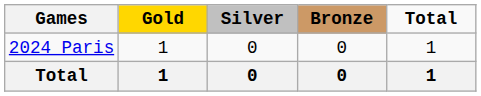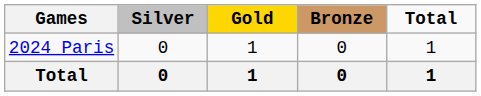 <table class="wikitable">
 <tr align="center">
 <th>Games</th>
+<td width="60" bgcolor="silver"><strong>Silver</strong></td>
 <td width="60" bgcolor="gold"><strong>Gold</strong></td>
-<td width="60" bgcolor="silver"><strong>Silver</strong></td>
 <td width="60" bgcolor="cc9966"><strong>Bronze</strong></td>
 <td width="60"><strong>Total</strong></td>
 </tr>
 <tr align="center">
 <td align="left"><a href='#'>2024 Paris</a></td>
+<td>0</td>
 <td>1</td>
-<td>0</td>
 <td>0</td>
 <td>1</td>
 </tr>
 <tr align="center">
 <th>Total</th>
+<th>0</th>
 <th>1</th>
-<th>0</th>
 <th>0</th>
 <th>1</th>
 </tr>
 </table>
